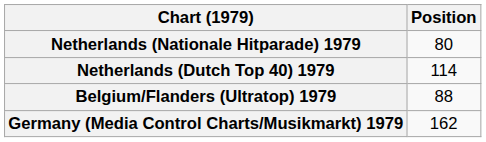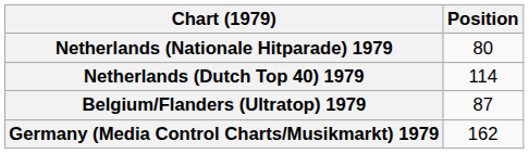 <table class="wikitable sortable plainrowheaders" style="text-align:center;">
 <tr>
 <th>Chart (1979)</th>
 <th>Position</th>
 </tr>
 <tr>
 <th scope="row">Netherlands (Nationale Hitparade) 1979</th>
 <td>80</td>
 </tr>
 <tr>
 <th scope="row">Netherlands (Dutch Top 40) 1979</th>
 <td>114</td>
 </tr>
 <tr>
 <th scope="row">Belgium/Flanders (Ultratop) 1979</th>
-<td>88</td>
+<td>87</td>
 </tr>
 <tr>
 <th scope="row">Germany (Media Control Charts/Musikmarkt) 1979</th>
 <td>162</td>
 </tr>
 </table>
